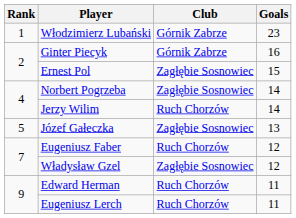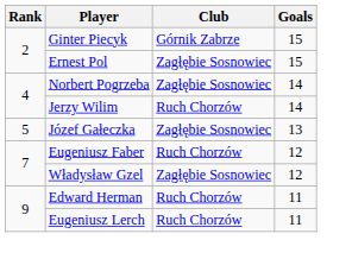 <table class="wikitable" style="text-align:center">
 <tr>
 <th>Rank</th>
 <th>Player</th>
 <th>Club</th>
 <th>Goals</th>
 </tr>
 <tr>
-<td rowspan="1">1</td>
-<td align="left"> <a href='#'>Włodzimierz Lubański</a></td>
-<td align="left"><a href='#'>Górnik Zabrze</a></td>
-<td>23</td>
-</tr>
-<tr>
 <td rowspan="2">2</td>
 <td align="left"> <a href='#'>Ginter Piecyk</a></td>
 <td align="left"><a href='#'>Górnik Zabrze</a></td>
-<td>16</td>
+<td>15</td>
 </tr>
 <tr>
 <td align="left"> <a href='#'>Ernest Pol</a></td>
 <td align="left"><a href='#'>Zagłębie Sosnowiec</a></td>
 <td>15</td>
 </tr>
 <tr>
 <td rowspan="2">4</td>
 <td align="left"> <a href='#'>Norbert Pogrzeba</a></td>
 <td align="left"><a href='#'>Zagłębie Sosnowiec</a></td>
 <td>14</td>
 </tr>
 <tr>
 <td align="left"> <a href='#'>Jerzy Wilim</a></td>
 <td align="left"><a href='#'>Ruch Chorzów</a></td>
 <td>14</td>
 </tr>
 <tr>
 <td rowspan="1">5</td>
 <td align="left"> <a href='#'>Józef Gałeczka</a></td>
 <td align="left"><a href='#'>Zagłębie Sosnowiec</a></td>
 <td>13</td>
 </tr>
 <tr>
 <td rowspan="2">7</td>
 <td align="left"> <a href='#'>Eugeniusz Faber</a></td>
 <td align="left"><a href='#'>Ruch Chorzów</a></td>
 <td>12</td>
 </tr>
 <tr>
 <td align="left"> <a href='#'>Władysław Gzel</a></td>
 <td align="left"><a href='#'>Zagłębie Sosnowiec</a></td>
 <td>12</td>
 </tr>
 <tr>
 <td rowspan="2">9</td>
 <td align="left"> <a href='#'>Edward Herman</a></td>
 <td align="left"><a href='#'>Ruch Chorzów</a></td>
 <td>11</td>
 </tr>
 <tr>
 <td align="left"> <a href='#'>Eugeniusz Lerch</a></td>
 <td align="left"><a href='#'>Ruch Chorzów</a></td>
 <td>11</td>
 </tr>
 </table>
